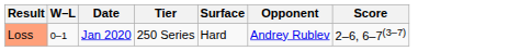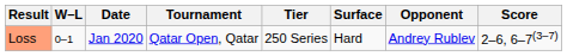 <table class="sortable wikitable">
 <tr>
 <th>Result</th>
 <th class="unsortable">W–L</th>
 <th>Date</th>
+<th>Tournament</th>
 <th>Tier</th>
 <th>Surface</th>
 <th>Opponent</th>
 <th class="unsortable">Score</th>
 </tr>
 <tr>
 <td style="background:#ffa07a;">Loss</td>
 <td><small>0–1</small></td>
 <td><a href='#'>Jan 2020</a></td>
+<td><a href='#'>Qatar Open</a>, Qatar</td>
 <td>250 Series</td>
 <td>Hard</td>
 <td> <a href='#'>Andrey Rublev</a></td>
 <td>2–6, 6–7<sup>(3–7)</sup></td>
 </tr>
 </table>
